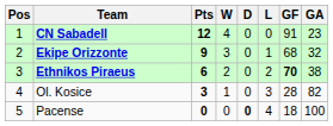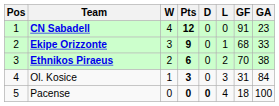 <table class="wikitable" style="text-align:center;">
 <tr>
 <th>Pos</th>
 <th width="200">Team</th>
+<th width="20">W</th>
 <th width="20">Pts</th>
-<th width="20">W</th>
 <th width="20">D</th>
 <th width="20">L</th>
 <th width="20">GF</th>
 <th width="20">GA</th>
 </tr>
 <tr align="center" bgcolor="ccffcc">
 <td>1</td>
 <td align="left"><strong> <a href='#'>CN Sabadell</a></strong></td>
+<td>4</td>
 <td><strong>12</strong></td>
-<td>4</td>
 <td>0</td>
 <td>0</td>
 <td>91</td>
 <td>23</td>
 </tr>
 <tr align="center" bgcolor="ccffcc">
 <td>2</td>
 <td align="left"><strong> <a href='#'>Ekipe Orizzonte</a></strong></td>
+<td>3</td>
 <td><strong>9</strong></td>
-<td>3</td>
 <td>0</td>
 <td>1</td>
 <td>68</td>
-<td>32</td>
+<td>33</td>
 </tr>
 <tr align="center" bgcolor="ccffcc">
 <td>3</td>
 <td align="left"><strong> <a href='#'>Ethnikos Piraeus</a></strong></td>
+<td>2</td>
 <td><strong>6</strong></td>
-<td>2</td>
 <td>0</td>
 <td>2</td>
-<td><strong>70</strong></td>
+<td>70</td>
 <td>38</td>
 </tr>
 <tr align="center">
 <td>4</td>
 <td align="left"><strong></strong> Ol. Kosice</td>
+<td>1</td>
 <td><strong>3</strong></td>
-<td>1</td>
 <td>0</td>
 <td>3</td>
-<td>28</td>
-<td>82</td>
+<td>31</td>
+<td>84</td>
 </tr>
 <tr align="center">
 <td>5</td>
 <td align="left"> Pacense</td>
+<td>0</td>
 <td><strong>0</strong></td>
-<td>0</td>
 <td><strong>0</strong></td>
 <td>4</td>
 <td>18</td>
 <td>100</td>
 </tr>
 </table>
